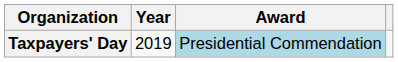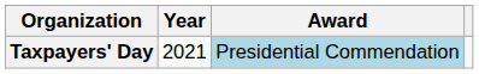 <table class="wikitable plainrowheaders">
 <tr>
 <th scope="col">Organization</th>
 <th scope="col">Year</th>
 <th scope="col">Award</th>
 <th scope="col" class="unsortable"></th>
 </tr>
 <tr>
 <th scope="row">Taxpayers' Day</th>
-<td style="text-align:center">2019</td>
+<td style="text-align:center">2021</td>
 <td style="background: lightblue;">Presidential Commendation</td>
 <td style="text-align:center"></td>
 </tr>
 </table>
